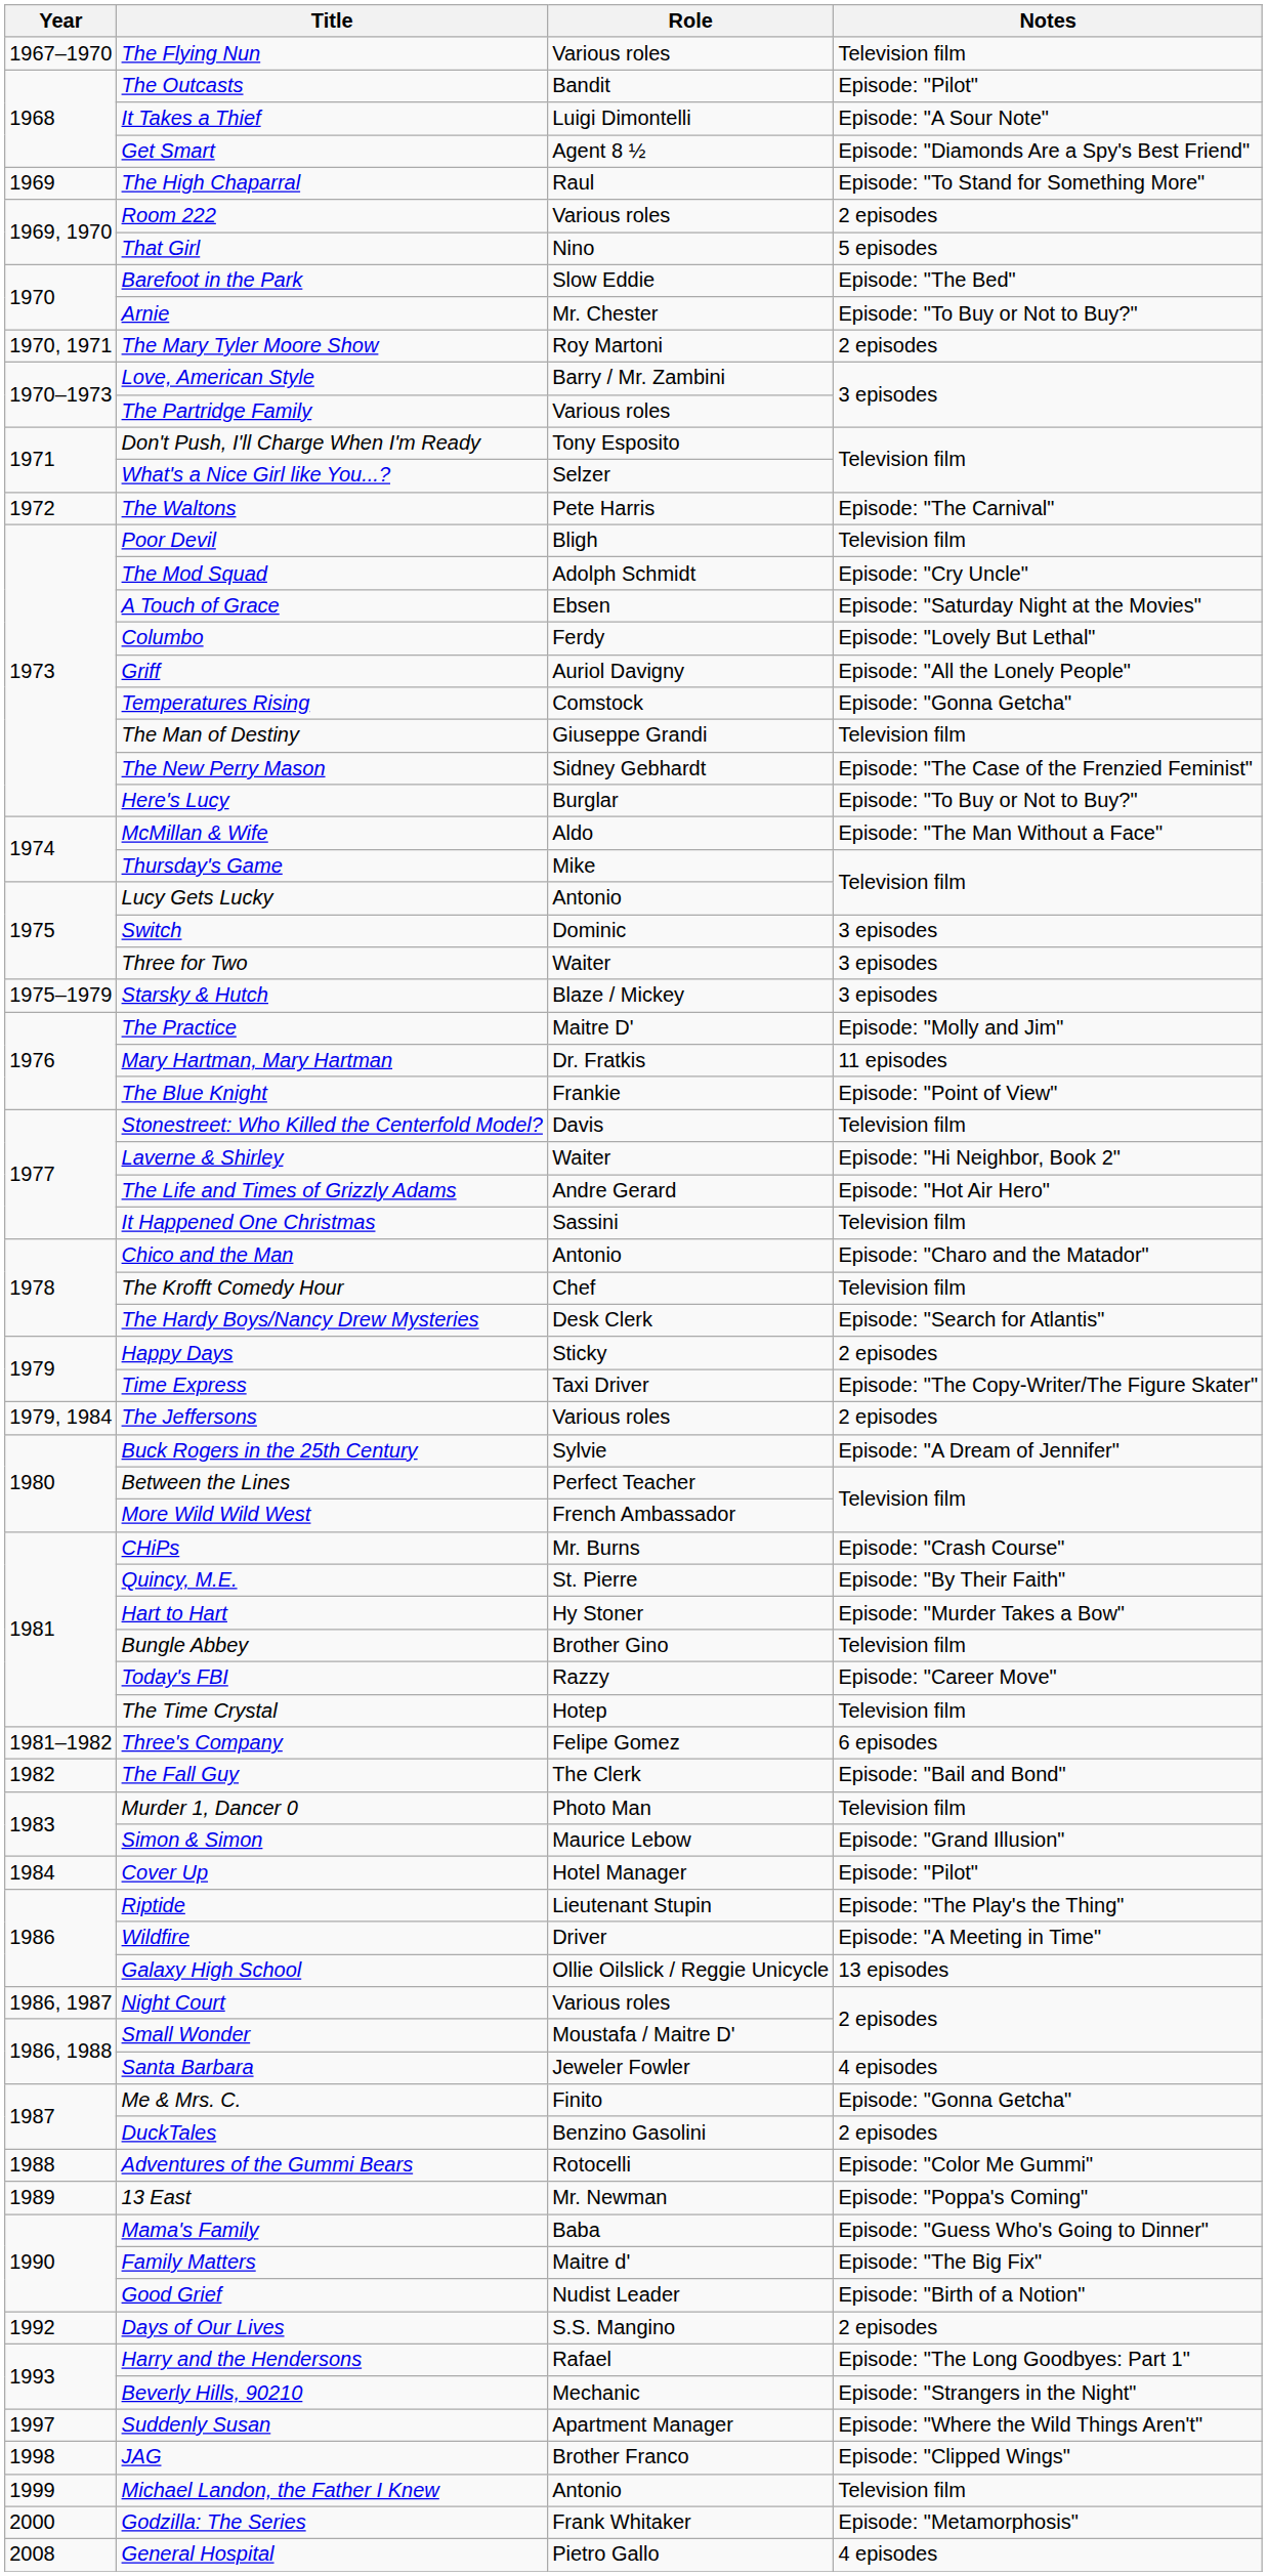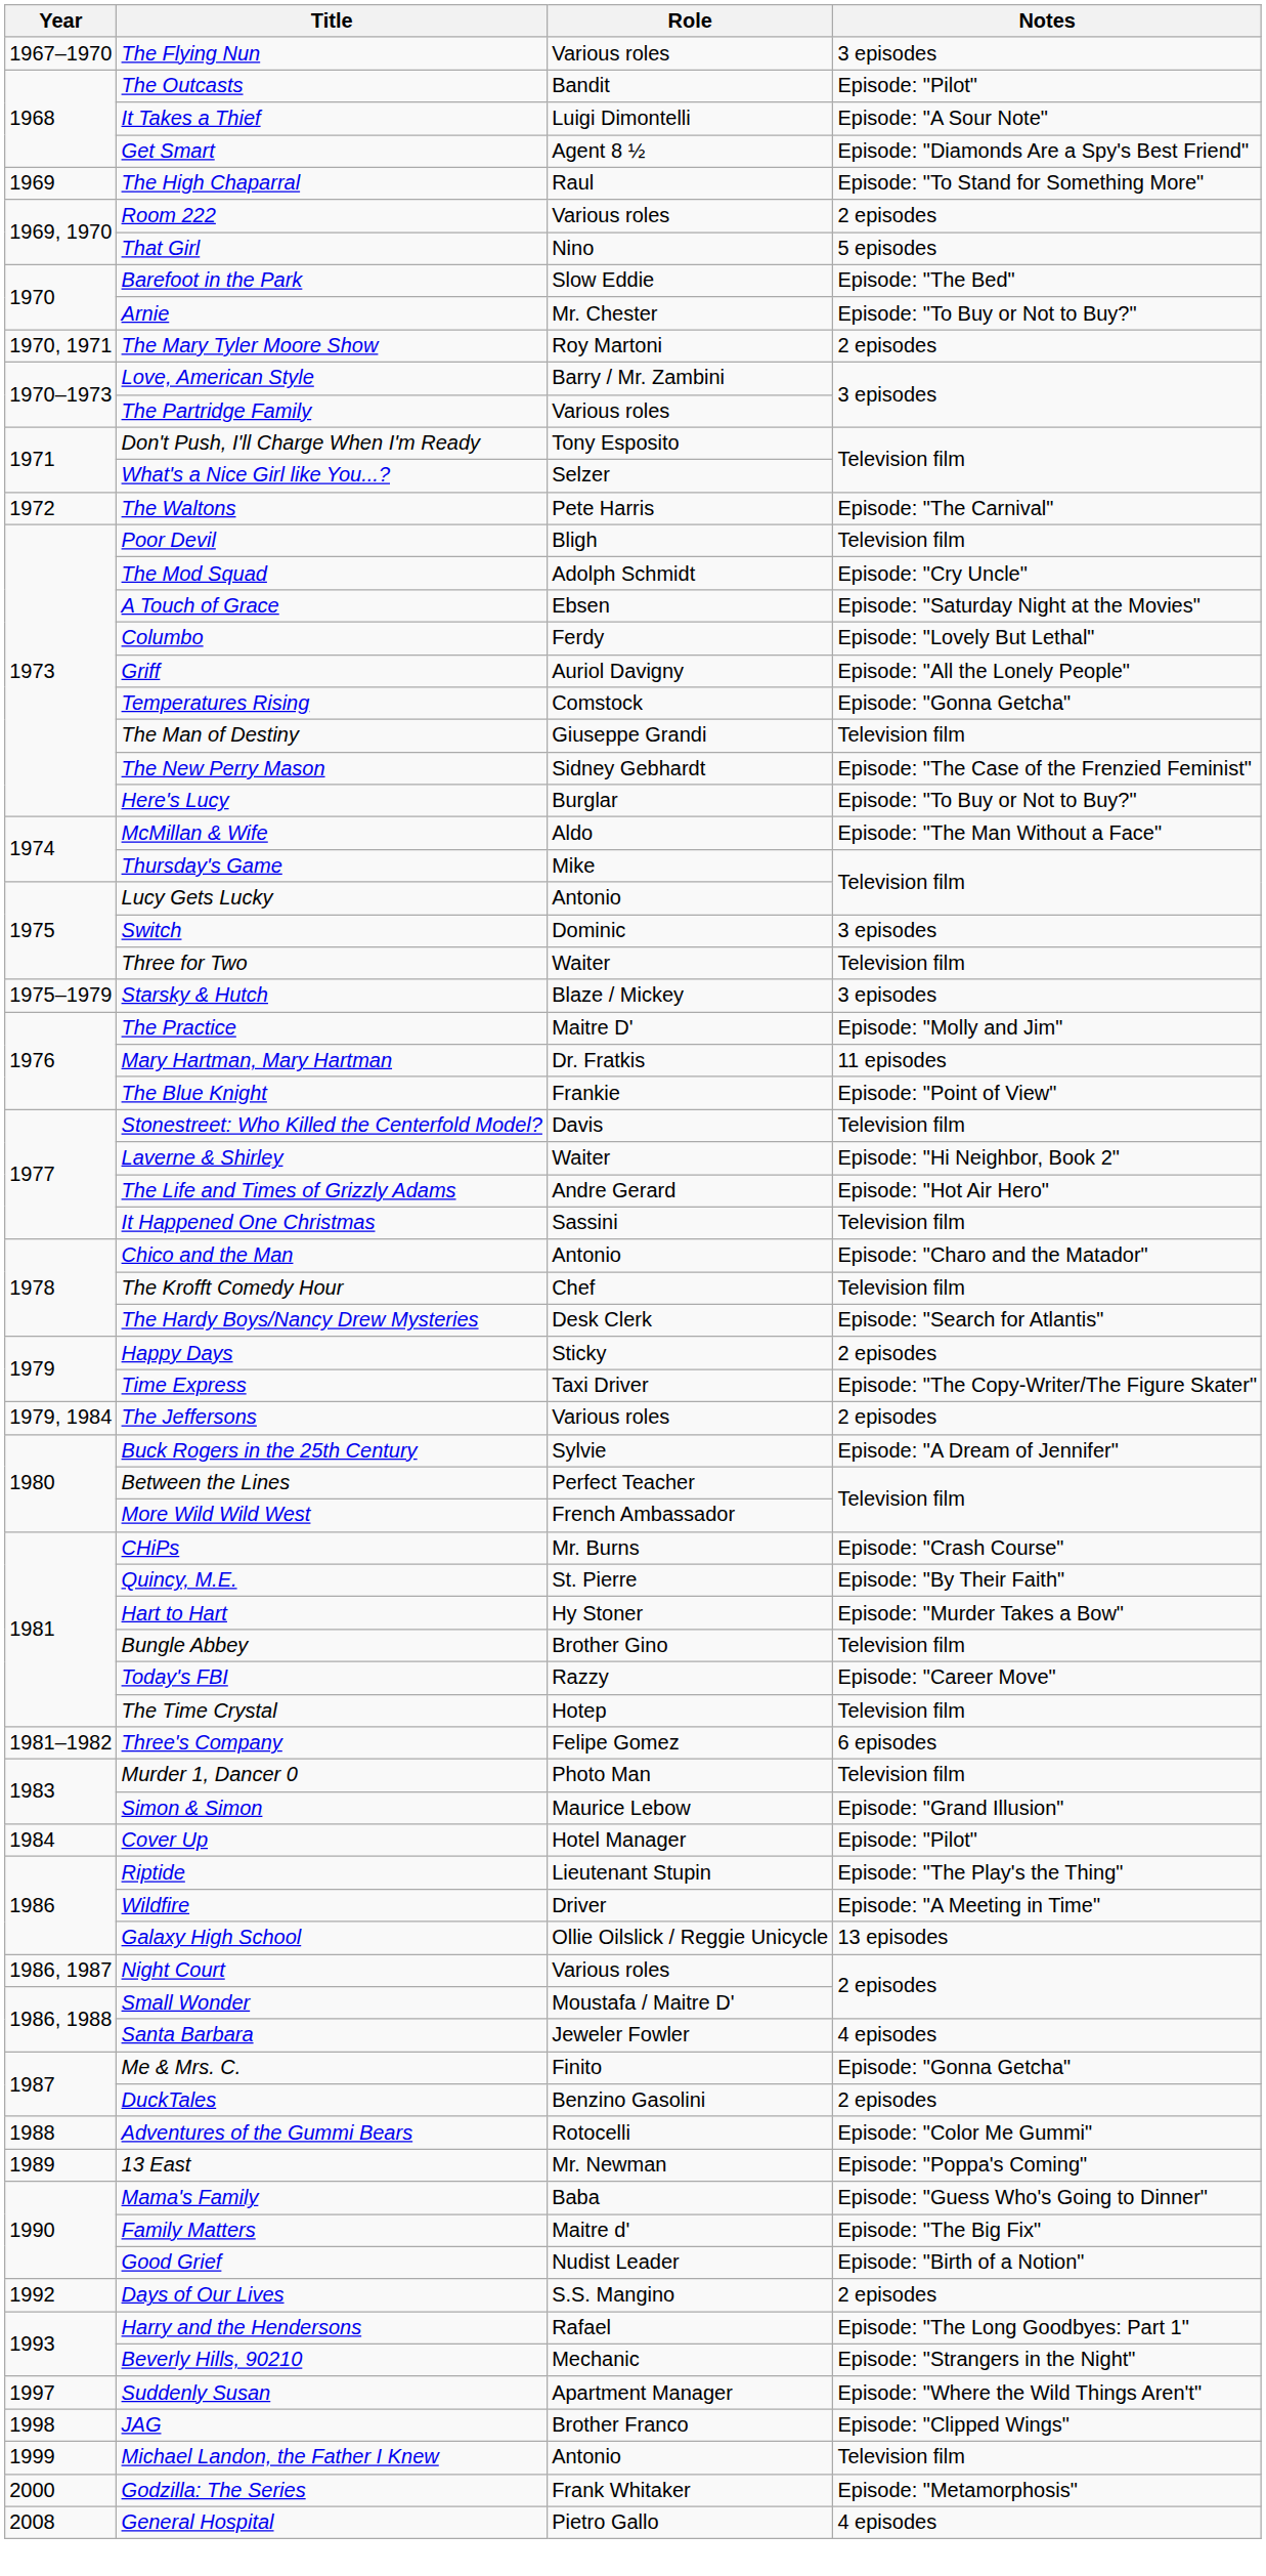 <table class="wikitable sortable">
 <tr>
 <th>Year</th>
 <th>Title</th>
 <th>Role</th>
 <th>Notes</th>
 </tr>
 <tr>
 <td>1967–1970</td>
 <td><em><a href='#'>The Flying Nun</a></em></td>
 <td>Various roles</td>
-<td>Television film</td>
+<td>3 episodes</td>
 </tr>
 <tr>
 <td rowspan="3">1968</td>
 <td><a href='#'><em>The Outcasts</em></a></td>
 <td>Bandit</td>
 <td>Episode: "Pilot"</td>
 </tr>
 <tr>
 <td><a href='#'><em>It Takes a Thief</em></a></td>
 <td>Luigi Dimontelli</td>
 <td>Episode: "A Sour Note"</td>
 </tr>
 <tr>
 <td><em><a href='#'>Get Smart</a></em></td>
 <td>Agent 8 ½</td>
 <td>Episode: "Diamonds Are a Spy's Best Friend"</td>
 </tr>
 <tr>
 <td>1969</td>
 <td><em><a href='#'>The High Chaparral</a></em></td>
 <td>Raul</td>
 <td>Episode: "To Stand for Something More"</td>
 </tr>
 <tr>
 <td rowspan="2">1969, 1970</td>
 <td><em><a href='#'>Room 222</a></em></td>
 <td>Various roles</td>
 <td>2 episodes</td>
 </tr>
 <tr>
 <td><em><a href='#'>That Girl</a></em></td>
 <td>Nino</td>
 <td>5 episodes</td>
 </tr>
 <tr>
 <td rowspan="2">1970</td>
 <td><a href='#'><em>Barefoot in the Park</em></a></td>
 <td>Slow Eddie</td>
 <td>Episode: "The Bed"</td>
 </tr>
 <tr>
 <td><a href='#'><em>Arnie</em></a></td>
 <td>Mr. Chester</td>
 <td>Episode: "To Buy or Not to Buy?"</td>
 </tr>
 <tr>
 <td>1970, 1971</td>
 <td><em><a href='#'>The Mary Tyler Moore Show</a></em></td>
 <td>Roy Martoni</td>
 <td>2 episodes</td>
 </tr>
 <tr>
 <td rowspan="2">1970–1973</td>
 <td><em><a href='#'>Love, American Style</a></em></td>
 <td>Barry / Mr. Zambini</td>
 <td rowspan="2">3 episodes</td>
 </tr>
 <tr>
 <td><em><a href='#'>The Partridge Family</a></em></td>
 <td>Various roles</td>
 </tr>
 <tr>
 <td rowspan="2">1971</td>
 <td><em>Don't Push, I'll Charge When I'm Ready</em></td>
 <td>Tony Esposito</td>
 <td rowspan="2">Television film</td>
 </tr>
 <tr>
 <td><em><a href='#'>What's a Nice Girl like You...?</a></em></td>
 <td>Selzer</td>
 </tr>
 <tr>
 <td>1972</td>
 <td><em><a href='#'>The Waltons</a></em></td>
 <td>Pete Harris</td>
 <td>Episode: "The Carnival"</td>
 </tr>
 <tr>
 <td rowspan="9">1973</td>
 <td><a href='#'><em>Poor Devil</em></a></td>
 <td>Bligh</td>
 <td>Television film</td>
 </tr>
 <tr>
 <td><em><a href='#'>The Mod Squad</a></em></td>
 <td>Adolph Schmidt</td>
 <td>Episode: "Cry Uncle"</td>
 </tr>
 <tr>
 <td><em><a href='#'>A Touch of Grace</a></em></td>
 <td>Ebsen</td>
 <td>Episode: "Saturday Night at the Movies"</td>
 </tr>
 <tr>
 <td><em><a href='#'>Columbo</a></em></td>
 <td>Ferdy</td>
 <td>Episode: "Lovely But Lethal"</td>
 </tr>
 <tr>
 <td><a href='#'><em>Griff</em></a></td>
 <td>Auriol Davigny</td>
 <td>Episode: "All the Lonely People"</td>
 </tr>
 <tr>
 <td><em><a href='#'>Temperatures Rising</a></em></td>
 <td>Comstock</td>
 <td>Episode: "Gonna Getcha"</td>
 </tr>
 <tr>
 <td><em>The Man of Destiny</em></td>
 <td>Giuseppe Grandi</td>
 <td>Television film</td>
 </tr>
 <tr>
 <td><em><a href='#'>The New Perry Mason</a></em></td>
 <td>Sidney Gebhardt</td>
 <td>Episode: "The Case of the Frenzied Feminist"</td>
 </tr>
 <tr>
 <td><em><a href='#'>Here's Lucy</a></em></td>
 <td>Burglar</td>
 <td>Episode: "To Buy or Not to Buy?"</td>
 </tr>
 <tr>
 <td rowspan="2">1974</td>
 <td><em><a href='#'>McMillan & Wife</a></em></td>
 <td>Aldo</td>
 <td>Episode: "The Man Without a Face"</td>
 </tr>
 <tr>
 <td><em><a href='#'>Thursday's Game</a></em></td>
 <td>Mike</td>
 <td rowspan="2">Television film</td>
 </tr>
 <tr>
 <td rowspan="3">1975</td>
 <td><em>Lucy Gets Lucky</em></td>
 <td>Antonio</td>
 </tr>
 <tr>
 <td><a href='#'><em>Switch</em></a></td>
 <td>Dominic</td>
 <td>3 episodes</td>
 </tr>
 <tr>
 <td><em>Three for Two</em></td>
 <td>Waiter</td>
-<td>3 episodes</td>
+<td>Television film</td>
 </tr>
 <tr>
 <td>1975–1979</td>
 <td><em><a href='#'>Starsky & Hutch</a></em></td>
 <td>Blaze / Mickey</td>
 <td>3 episodes</td>
 </tr>
 <tr>
 <td rowspan="3">1976</td>
 <td><a href='#'><em>The Practice</em></a></td>
 <td>Maitre D'</td>
 <td>Episode: "Molly and Jim"</td>
 </tr>
 <tr>
 <td><em><a href='#'>Mary Hartman, Mary Hartman</a></em></td>
 <td>Dr. Fratkis</td>
 <td>11 episodes</td>
 </tr>
 <tr>
 <td><a href='#'><em>The Blue Knight</em></a></td>
 <td>Frankie</td>
 <td>Episode: "Point of View"</td>
 </tr>
 <tr>
 <td rowspan="4">1977</td>
 <td><em><a href='#'>Stonestreet: Who Killed the Centerfold Model?</a></em></td>
 <td>Davis</td>
 <td>Television film</td>
 </tr>
 <tr>
 <td><em><a href='#'>Laverne & Shirley</a></em></td>
 <td>Waiter</td>
 <td>Episode: "Hi Neighbor, Book 2"</td>
 </tr>
 <tr>
 <td><em><a href='#'>The Life and Times of Grizzly Adams</a></em></td>
 <td>Andre Gerard</td>
 <td>Episode: "Hot Air Hero"</td>
 </tr>
 <tr>
 <td><em><a href='#'>It Happened One Christmas</a></em></td>
 <td>Sassini</td>
 <td>Television film</td>
 </tr>
 <tr>
 <td rowspan="3">1978</td>
 <td><em><a href='#'>Chico and the Man</a></em></td>
 <td>Antonio</td>
 <td>Episode: "Charo and the Matador"</td>
 </tr>
 <tr>
 <td><em>The Krofft Comedy Hour</em></td>
 <td>Chef</td>
 <td>Television film</td>
 </tr>
 <tr>
 <td><em><a href='#'>The Hardy Boys/Nancy Drew Mysteries</a></em></td>
 <td>Desk Clerk</td>
 <td>Episode: "Search for Atlantis"</td>
 </tr>
 <tr>
 <td rowspan="2">1979</td>
 <td><em><a href='#'>Happy Days</a></em></td>
 <td>Sticky</td>
 <td>2 episodes</td>
 </tr>
 <tr>
 <td><em><a href='#'>Time Express</a></em></td>
 <td>Taxi Driver</td>
 <td>Episode: "The Copy-Writer/The Figure Skater"</td>
 </tr>
 <tr>
 <td>1979, 1984</td>
 <td><em><a href='#'>The Jeffersons</a></em></td>
 <td>Various roles</td>
 <td>2 episodes</td>
 </tr>
 <tr>
 <td rowspan="3">1980</td>
 <td><a href='#'><em>Buck Rogers in the 25th Century</em></a></td>
 <td>Sylvie</td>
 <td>Episode: "A Dream of Jennifer"</td>
 </tr>
 <tr>
 <td><em>Between the Lines</em></td>
 <td>Perfect Teacher</td>
 <td rowspan="2">Television film</td>
 </tr>
 <tr>
 <td><em><a href='#'>More Wild Wild West</a></em></td>
 <td>French Ambassador</td>
 </tr>
 <tr>
 <td rowspan="6">1981</td>
 <td><em><a href='#'>CHiPs</a></em></td>
 <td>Mr. Burns</td>
 <td>Episode: "Crash Course"</td>
 </tr>
 <tr>
 <td><em><a href='#'>Quincy, M.E.</a></em></td>
 <td>St. Pierre</td>
 <td>Episode: "By Their Faith"</td>
 </tr>
 <tr>
 <td><em><a href='#'>Hart to Hart</a></em></td>
 <td>Hy Stoner</td>
 <td>Episode: "Murder Takes a Bow"</td>
 </tr>
 <tr>
 <td><em>Bungle Abbey</em></td>
 <td>Brother Gino</td>
 <td>Television film</td>
 </tr>
 <tr>
 <td><em><a href='#'>Today's FBI</a></em></td>
 <td>Razzy</td>
 <td>Episode: "Career Move"</td>
 </tr>
 <tr>
 <td><em>The Time Crystal</em></td>
 <td>Hotep</td>
 <td>Television film</td>
 </tr>
 <tr>
 <td>1981–1982</td>
 <td><em><a href='#'>Three's Company</a></em></td>
 <td>Felipe Gomez</td>
 <td>6 episodes</td>
-</tr>
-<tr>
-<td>1982</td>
-<td><em><a href='#'>The Fall Guy</a></em></td>
-<td>The Clerk</td>
-<td>Episode: "Bail and Bond"</td>
 </tr>
 <tr>
 <td rowspan="2">1983</td>
 <td><em>Murder 1, Dancer 0</em></td>
 <td>Photo Man</td>
 <td>Television film</td>
 </tr>
 <tr>
 <td><em><a href='#'>Simon & Simon</a></em></td>
 <td>Maurice Lebow</td>
 <td>Episode: "Grand Illusion"</td>
 </tr>
 <tr>
 <td>1984</td>
 <td><a href='#'><em>Cover Up</em></a></td>
 <td>Hotel Manager</td>
 <td>Episode: "Pilot"</td>
 </tr>
 <tr>
 <td rowspan="3">1986</td>
 <td><a href='#'><em>Riptide</em></a></td>
 <td>Lieutenant Stupin</td>
 <td>Episode: "The Play's the Thing"</td>
 </tr>
 <tr>
 <td><a href='#'><em>Wildfire</em></a></td>
 <td>Driver</td>
 <td>Episode: "A Meeting in Time"</td>
 </tr>
 <tr>
 <td><em><a href='#'>Galaxy High School</a></em></td>
 <td>Ollie Oilslick / Reggie Unicycle</td>
 <td>13 episodes</td>
 </tr>
 <tr>
 <td>1986, 1987</td>
 <td><em><a href='#'>Night Court</a></em></td>
 <td>Various roles</td>
 <td rowspan="2">2 episodes</td>
 </tr>
 <tr>
 <td rowspan="2">1986, 1988</td>
 <td><a href='#'><em>Small Wonder</em></a></td>
 <td>Moustafa / Maitre D'</td>
 </tr>
 <tr>
 <td><a href='#'><em>Santa Barbara</em></a></td>
 <td>Jeweler Fowler</td>
 <td>4 episodes</td>
 </tr>
 <tr>
 <td rowspan="2">1987</td>
 <td><em>Me & Mrs. C.</em></td>
 <td>Finito</td>
 <td>Episode: "Gonna Getcha"</td>
 </tr>
 <tr>
 <td><em><a href='#'>DuckTales</a></em></td>
 <td>Benzino Gasolini</td>
 <td>2 episodes</td>
 </tr>
 <tr>
 <td>1988</td>
 <td><em><a href='#'>Adventures of the Gummi Bears</a></em></td>
 <td>Rotocelli</td>
 <td>Episode: "Color Me Gummi"</td>
 </tr>
 <tr>
 <td>1989</td>
 <td><em>13 East</em></td>
 <td>Mr. Newman</td>
 <td>Episode: "Poppa's Coming"</td>
 </tr>
 <tr>
 <td rowspan="3">1990</td>
 <td><em><a href='#'>Mama's Family</a></em></td>
 <td>Baba</td>
 <td>Episode: "Guess Who's Going to Dinner"</td>
 </tr>
 <tr>
 <td><em><a href='#'>Family Matters</a></em></td>
 <td>Maitre d'</td>
 <td>Episode: "The Big Fix"</td>
 </tr>
 <tr>
 <td><a href='#'><em>Good Grief</em></a></td>
 <td>Nudist Leader</td>
 <td>Episode: "Birth of a Notion"</td>
 </tr>
 <tr>
 <td>1992</td>
 <td><em><a href='#'>Days of Our Lives</a></em></td>
 <td>S.S. Mangino</td>
 <td>2 episodes</td>
 </tr>
 <tr>
 <td rowspan="2">1993</td>
 <td><a href='#'><em>Harry and the Hendersons</em></a></td>
 <td>Rafael</td>
 <td>Episode: "The Long Goodbyes: Part 1"</td>
 </tr>
 <tr>
 <td><em><a href='#'>Beverly Hills, 90210</a></em></td>
 <td>Mechanic</td>
 <td>Episode: "Strangers in the Night"</td>
 </tr>
 <tr>
 <td>1997</td>
 <td><em><a href='#'>Suddenly Susan</a></em></td>
 <td>Apartment Manager</td>
 <td>Episode: "Where the Wild Things Aren't"</td>
 </tr>
 <tr>
 <td>1998</td>
 <td><a href='#'><em>JAG</em></a></td>
 <td>Brother Franco</td>
 <td>Episode: "Clipped Wings"</td>
 </tr>
 <tr>
 <td>1999</td>
 <td><em><a href='#'>Michael Landon, the Father I Knew</a></em></td>
 <td>Antonio</td>
 <td>Television film</td>
 </tr>
 <tr>
 <td>2000</td>
 <td><em><a href='#'>Godzilla: The Series</a></em></td>
 <td>Frank Whitaker</td>
 <td>Episode: "Metamorphosis"</td>
 </tr>
 <tr>
 <td>2008</td>
 <td><em><a href='#'>General Hospital</a></em></td>
 <td>Pietro Gallo</td>
 <td>4 episodes</td>
 </tr>
 </table>
